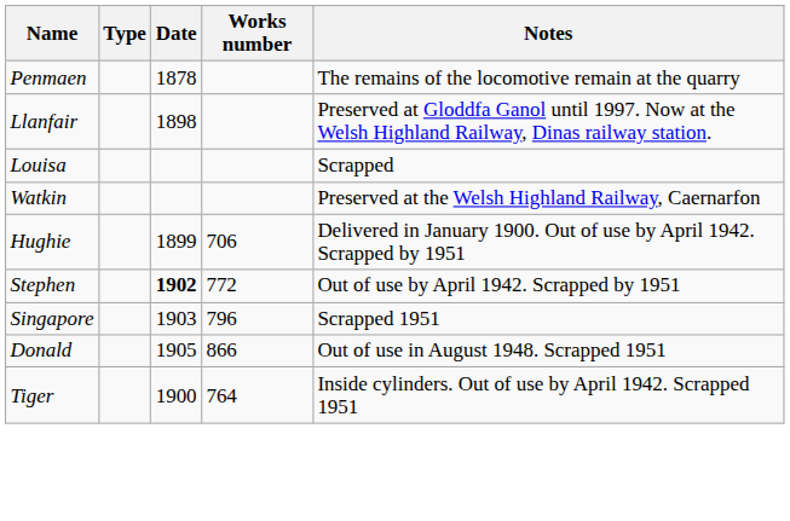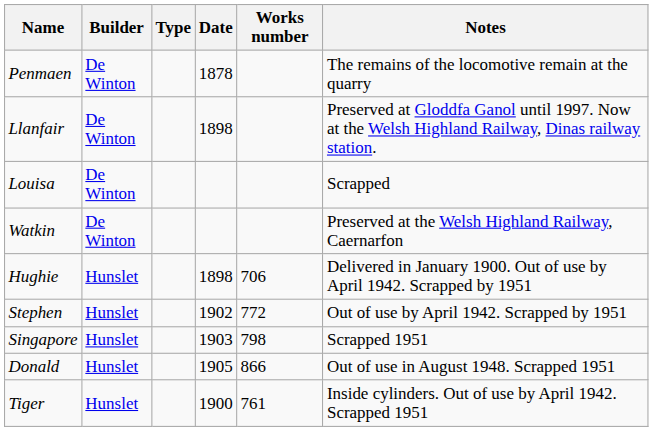 <table class="wikitable">
 <tr>
 <th>Name</th>
+<th>Builder</th>
 <th>Type</th>
 <th>Date</th>
 <th>Works number</th>
 <th>Notes</th>
 </tr>
 <tr>
 <td><em>Penmaen</em></td>
+<td><a href='#'>De Winton</a></td>
 <td></td>
 <td>1878</td>
 <td></td>
 <td>The remains of the locomotive remain at the quarry</td>
 </tr>
 <tr>
 <td><em>Llanfair</em></td>
+<td><a href='#'>De Winton</a></td>
 <td></td>
 <td>1898</td>
 <td></td>
 <td>Preserved at <a href='#'>Gloddfa Ganol</a> until 1997. Now at the <a href='#'>Welsh Highland Railway</a>, <a href='#'>Dinas railway station</a>.</td>
 </tr>
 <tr>
 <td><em>Louisa</em></td>
+<td><a href='#'>De Winton</a></td>
 <td></td>
 <td></td>
 <td></td>
 <td>Scrapped</td>
 </tr>
 <tr>
 <td><em>Watkin</em></td>
+<td><a href='#'>De Winton</a></td>
 <td></td>
 <td></td>
 <td></td>
 <td>Preserved at the <a href='#'>Welsh Highland Railway</a>, Caernarfon</td>
 </tr>
 <tr>
 <td><em>Hughie</em></td>
+<td><a href='#'>Hunslet</a></td>
 <td></td>
-<td>1899</td>
+<td>1898</td>
 <td>706</td>
 <td>Delivered in January 1900. Out of use by April 1942. Scrapped by 1951</td>
 </tr>
 <tr>
 <td><em>Stephen</em></td>
+<td><a href='#'>Hunslet</a></td>
 <td></td>
-<td><strong>1902</strong></td>
+<td>1902</td>
 <td>772</td>
 <td>Out of use by April 1942. Scrapped by 1951</td>
 </tr>
 <tr>
 <td><em>Singapore</em></td>
+<td><a href='#'>Hunslet</a></td>
 <td></td>
 <td>1903</td>
-<td>796</td>
+<td>798</td>
 <td>Scrapped 1951</td>
 </tr>
 <tr>
 <td><em>Donald</em></td>
+<td><a href='#'>Hunslet</a></td>
 <td></td>
 <td>1905</td>
 <td>866</td>
 <td>Out of use in August 1948. Scrapped 1951</td>
 </tr>
 <tr>
 <td><em>Tiger</em></td>
+<td><a href='#'>Hunslet</a></td>
 <td></td>
 <td>1900</td>
-<td>764</td>
+<td>761</td>
 <td>Inside cylinders. Out of use by April 1942. Scrapped 1951</td>
 </tr>
 </table>
